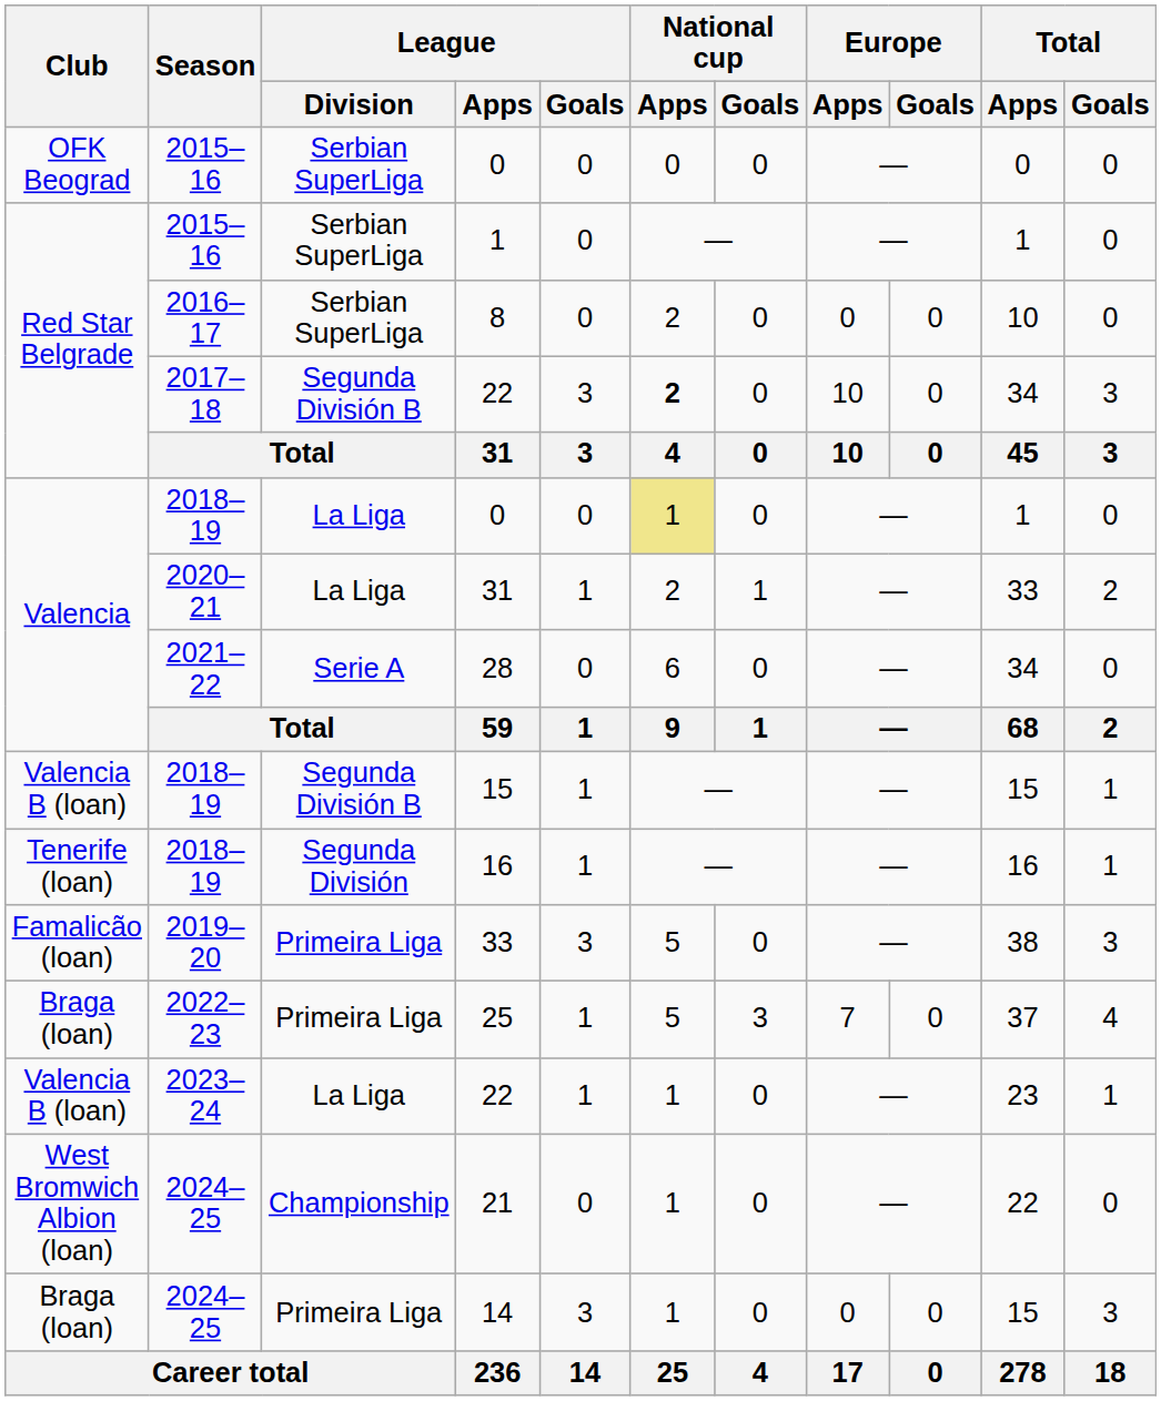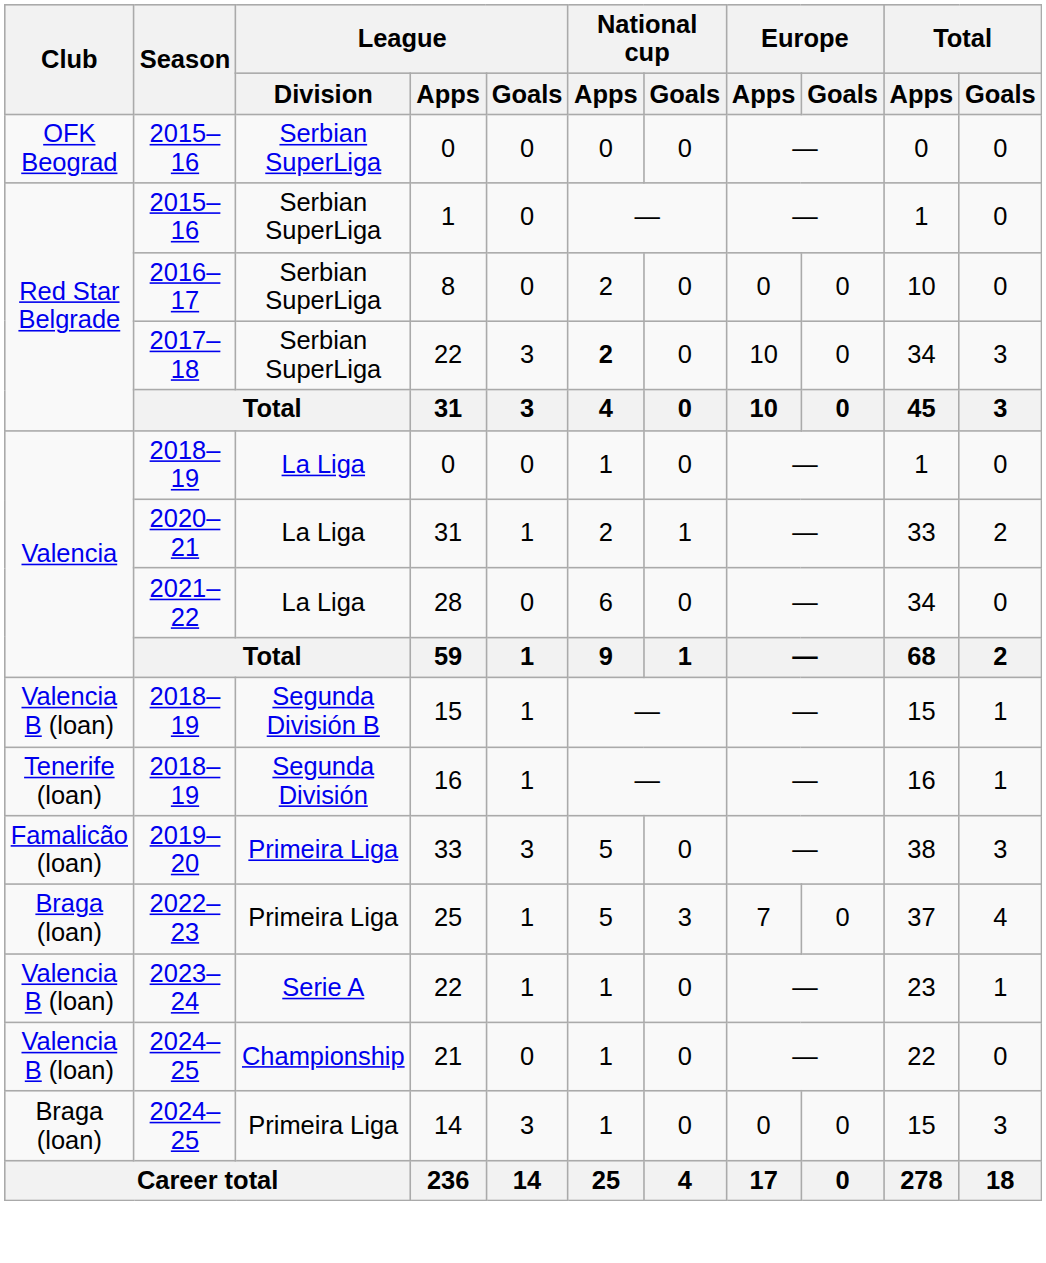 <table class="wikitable" style="text-align:center">
 <tr>
 <th rowspan="2">Club</th>
 <th rowspan="2">Season</th>
 <th colspan="3">League</th>
 <th colspan="2">National cup</th>
 <th colspan="2">Europe</th>
 <th colspan="2">Total</th>
 </tr>
 <tr>
 <th>Division</th>
 <th>Apps</th>
 <th>Goals</th>
 <th>Apps</th>
 <th>Goals</th>
 <th>Apps</th>
 <th>Goals</th>
 <th>Apps</th>
 <th>Goals</th>
 </tr>
 <tr>
 <td><a href='#'>OFK Beograd</a></td>
 <td><a href='#'>2015–16</a></td>
 <td><a href='#'>Serbian SuperLiga</a></td>
 <td>0</td>
 <td>0</td>
 <td>0</td>
 <td>0</td>
 <td colspan="2">—</td>
 <td>0</td>
 <td>0</td>
 </tr>
 <tr>
 <td rowspan="4"><a href='#'>Red Star Belgrade</a></td>
 <td><a href='#'>2015–16</a></td>
 <td>Serbian SuperLiga</td>
 <td>1</td>
 <td>0</td>
 <td colspan="2">—</td>
 <td colspan="2">—</td>
 <td>1</td>
 <td>0</td>
 </tr>
 <tr>
 <td><a href='#'>2016–17</a></td>
 <td>Serbian SuperLiga</td>
 <td>8</td>
 <td>0</td>
 <td>2</td>
 <td>0</td>
 <td>0</td>
 <td>0</td>
 <td>10</td>
 <td>0</td>
 </tr>
 <tr>
 <td><a href='#'>2017–18</a></td>
-<td><a href='#'>Segunda División B</a></td>
+<td>Serbian SuperLiga</td>
 <td>22</td>
 <td>3</td>
 <td><strong>2</strong></td>
 <td>0</td>
 <td>10</td>
 <td>0</td>
 <td>34</td>
 <td>3</td>
 </tr>
 <tr>
 <th colspan="2">Total</th>
 <th>31</th>
 <th>3</th>
 <th>4</th>
 <th>0</th>
 <th>10</th>
 <th>0</th>
 <th>45</th>
 <th>3</th>
 </tr>
 <tr>
 <td rowspan="4"><a href='#'>Valencia</a></td>
 <td><a href='#'>2018–19</a></td>
 <td><a href='#'>La Liga</a></td>
 <td>0</td>
 <td>0</td>
-<td style="background: khaki;">1</td>
+<td>1</td>
 <td>0</td>
 <td colspan="2">—</td>
 <td>1</td>
 <td>0</td>
 </tr>
 <tr>
 <td><a href='#'>2020–21</a></td>
 <td>La Liga</td>
 <td>31</td>
 <td>1</td>
 <td>2</td>
 <td>1</td>
 <td colspan="2">—</td>
 <td>33</td>
 <td>2</td>
 </tr>
 <tr>
 <td><a href='#'>2021–22</a></td>
-<td><a href='#'>Serie A</a></td>
+<td>La Liga</td>
 <td>28</td>
 <td>0</td>
 <td>6</td>
 <td>0</td>
 <td colspan="2">—</td>
 <td>34</td>
 <td>0</td>
 </tr>
 <tr>
 <th colspan="2">Total</th>
 <th>59</th>
 <th>1</th>
 <th>9</th>
 <th>1</th>
 <th colspan="2">—</th>
 <th>68</th>
 <th>2</th>
 </tr>
 <tr>
 <td><a href='#'>Valencia B</a> (loan)</td>
 <td><a href='#'>2018–19</a></td>
 <td><a href='#'>Segunda División B</a></td>
 <td>15</td>
 <td>1</td>
 <td colspan="2">—</td>
 <td colspan="2">—</td>
 <td>15</td>
 <td>1</td>
 </tr>
 <tr>
 <td><a href='#'>Tenerife</a> (loan)</td>
 <td><a href='#'>2018–19</a></td>
 <td><a href='#'>Segunda División</a></td>
 <td>16</td>
 <td>1</td>
 <td colspan="2">—</td>
 <td colspan="2">—</td>
 <td>16</td>
 <td>1</td>
 </tr>
 <tr>
 <td><a href='#'>Famalicão</a> (loan)</td>
 <td><a href='#'>2019–20</a></td>
 <td><a href='#'>Primeira Liga</a></td>
 <td>33</td>
 <td>3</td>
 <td>5</td>
 <td>0</td>
 <td colspan="2">—</td>
 <td>38</td>
 <td>3</td>
 </tr>
 <tr>
 <td><a href='#'>Braga</a> (loan)</td>
 <td><a href='#'>2022–23</a></td>
 <td>Primeira Liga</td>
 <td>25</td>
 <td>1</td>
 <td>5</td>
 <td>3</td>
 <td>7</td>
 <td>0</td>
 <td>37</td>
 <td>4</td>
 </tr>
 <tr>
 <td><a href='#'>Valencia B</a> (loan)</td>
 <td><a href='#'>2023–24</a></td>
-<td>La Liga</td>
+<td><a href='#'>Serie A</a></td>
 <td>22</td>
 <td>1</td>
 <td>1</td>
 <td>0</td>
 <td colspan="2">—</td>
 <td>23</td>
 <td>1</td>
 </tr>
 <tr>
-<td><a href='#'>West Bromwich Albion</a> (loan)</td>
+<td><a href='#'>Valencia B</a> (loan)</td>
 <td><a href='#'>2024–25</a></td>
 <td><a href='#'>Championship</a></td>
 <td>21</td>
 <td>0</td>
 <td>1</td>
 <td>0</td>
 <td colspan="2">—</td>
 <td>22</td>
 <td>0</td>
 </tr>
 <tr>
 <td>Braga (loan)</td>
 <td><a href='#'>2024–25</a></td>
 <td>Primeira Liga</td>
 <td>14</td>
 <td>3</td>
 <td>1</td>
 <td>0</td>
 <td>0</td>
 <td>0</td>
 <td>15</td>
 <td>3</td>
 </tr>
 <tr>
 <th colspan="3">Career total</th>
 <th>236</th>
 <th>14</th>
 <th>25</th>
 <th>4</th>
 <th>17</th>
 <th>0</th>
 <th>278</th>
 <th>18</th>
 </tr>
 </table>
